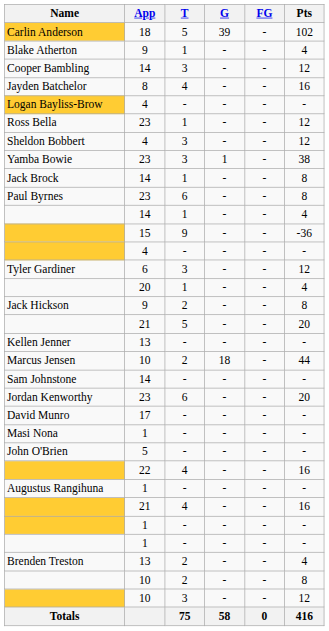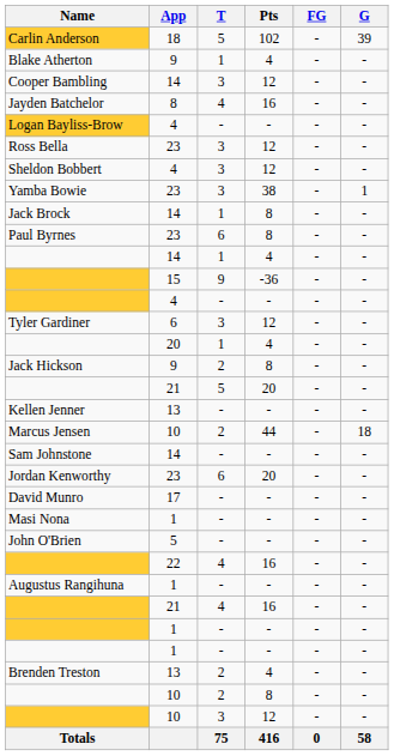 <table class="wikitable sortable" style="text-align: center;">
 <tr>
 <th style="width:10em">Name</th>
 <th style="width:3em"><a href='#'>App</a></th>
 <th style="width:3em"><a href='#'>T</a></th>
+<th style="width:3em">Pts</th>
+<th style="width:3em"><a href='#'>FG</a></th>
 <th style="width:3em"><a href='#'>G</a></th>
-<th style="width:3em"><a href='#'>FG</a></th>
-<th style="width:3em">Pts</th>
 </tr>
 <tr>
 <td style="text-align:left; background:#FC3;">Carlin Anderson</td>
 <td>18</td>
 <td>5</td>
+<td>102</td>
+<td>-</td>
 <td>39</td>
-<td>-</td>
-<td>102</td>
 </tr>
 <tr>
 <td style="text-align:left;">Blake Atherton</td>
 <td>9</td>
 <td>1</td>
+<td>4</td>
 <td>-</td>
 <td>-</td>
-<td>4</td>
 </tr>
 <tr>
 <td style="text-align:left;">Cooper Bambling</td>
 <td>14</td>
 <td>3</td>
+<td>12</td>
 <td>-</td>
 <td>-</td>
-<td>12</td>
 </tr>
 <tr>
 <td style="text-align:left;">Jayden Batchelor</td>
 <td>8</td>
 <td>4</td>
+<td>16</td>
 <td>-</td>
 <td>-</td>
-<td>16</td>
 </tr>
 <tr>
 <td style="text-align:left; background:#FC3;">Logan Bayliss-Brow</td>
 <td>4</td>
 <td>-</td>
 <td>-</td>
 <td>-</td>
 <td>-</td>
 </tr>
 <tr>
 <td style="text-align:left;">Ross Bella</td>
 <td>23</td>
-<td>1</td>
+<td>3</td>
+<td>12</td>
 <td>-</td>
 <td>-</td>
-<td>12</td>
 </tr>
 <tr>
 <td style="text-align:left;">Sheldon Bobbert</td>
 <td>4</td>
 <td>3</td>
+<td>12</td>
 <td>-</td>
 <td>-</td>
-<td>12</td>
 </tr>
 <tr>
 <td style="text-align:left;">Yamba Bowie</td>
 <td>23</td>
 <td>3</td>
+<td>38</td>
+<td>-</td>
 <td>1</td>
-<td>-</td>
-<td>38</td>
 </tr>
 <tr>
 <td style="text-align:left;">Jack Brock</td>
 <td>14</td>
 <td>1</td>
+<td>8</td>
 <td>-</td>
 <td>-</td>
-<td>8</td>
 </tr>
 <tr>
 <td style="text-align:left;">Paul Byrnes</td>
 <td>23</td>
 <td>6</td>
+<td>8</td>
 <td>-</td>
 <td>-</td>
-<td>8</td>
 </tr>
 <tr>
 <td style="text-align:left;"></td>
 <td>14</td>
 <td>1</td>
+<td>4</td>
 <td>-</td>
 <td>-</td>
-<td>4</td>
 </tr>
 <tr>
 <td style="text-align:left; background:#FC3;"></td>
 <td>15</td>
 <td>9</td>
+<td>-36</td>
 <td>-</td>
 <td>-</td>
-<td>-36</td>
 </tr>
 <tr>
 <td style="text-align:left; background:#FC3;"></td>
 <td>4</td>
 <td>-</td>
 <td>-</td>
 <td>-</td>
 <td>-</td>
 </tr>
 <tr>
 <td style="text-align:left;">Tyler Gardiner</td>
 <td>6</td>
 <td>3</td>
+<td>12</td>
 <td>-</td>
 <td>-</td>
-<td>12</td>
 </tr>
 <tr>
 <td style="text-align:left;"></td>
 <td>20</td>
 <td>1</td>
+<td>4</td>
 <td>-</td>
 <td>-</td>
-<td>4</td>
 </tr>
 <tr>
 <td style="text-align:left;">Jack Hickson</td>
 <td>9</td>
 <td>2</td>
+<td>8</td>
 <td>-</td>
 <td>-</td>
-<td>8</td>
 </tr>
 <tr>
 <td style="text-align:left;"></td>
 <td>21</td>
 <td>5</td>
+<td>20</td>
 <td>-</td>
 <td>-</td>
-<td>20</td>
 </tr>
 <tr>
 <td style="text-align:left;">Kellen Jenner</td>
 <td>13</td>
 <td>-</td>
 <td>-</td>
 <td>-</td>
 <td>-</td>
 </tr>
 <tr>
 <td style="text-align:left;">Marcus Jensen</td>
 <td>10</td>
 <td>2</td>
+<td>44</td>
+<td>-</td>
 <td>18</td>
-<td>-</td>
-<td>44</td>
 </tr>
 <tr>
 <td style="text-align:left;">Sam Johnstone</td>
 <td>14</td>
 <td>-</td>
 <td>-</td>
 <td>-</td>
 <td>-</td>
 </tr>
 <tr>
 <td style="text-align:left;">Jordan Kenworthy</td>
 <td>23</td>
 <td>6</td>
+<td>20</td>
 <td>-</td>
 <td>-</td>
-<td>20</td>
 </tr>
 <tr>
 <td style="text-align:left;">David Munro</td>
 <td>17</td>
 <td>-</td>
 <td>-</td>
 <td>-</td>
 <td>-</td>
 </tr>
 <tr>
 <td style="text-align:left;">Masi Nona</td>
 <td>1</td>
 <td>-</td>
 <td>-</td>
 <td>-</td>
 <td>-</td>
 </tr>
 <tr>
 <td style="text-align:left;">John O'Brien</td>
 <td>5</td>
 <td>-</td>
 <td>-</td>
 <td>-</td>
 <td>-</td>
 </tr>
 <tr>
 <td style="text-align:left; background:#FC3;"></td>
 <td>22</td>
 <td>4</td>
+<td>16</td>
 <td>-</td>
 <td>-</td>
-<td>16</td>
 </tr>
 <tr>
 <td style="text-align:left;">Augustus Rangihuna</td>
 <td>1</td>
 <td>-</td>
 <td>-</td>
 <td>-</td>
 <td>-</td>
 </tr>
 <tr>
 <td style="text-align:left; background:#FC3;"></td>
 <td>21</td>
 <td>4</td>
+<td>16</td>
 <td>-</td>
 <td>-</td>
-<td>16</td>
 </tr>
 <tr>
 <td style="text-align:left; background:#FC3;"></td>
 <td>1</td>
 <td>-</td>
 <td>-</td>
 <td>-</td>
 <td>-</td>
 </tr>
 <tr>
 <td style="text-align:left;"></td>
 <td>1</td>
 <td>-</td>
 <td>-</td>
 <td>-</td>
 <td>-</td>
 </tr>
 <tr>
 <td style="text-align:left;">Brenden Treston</td>
 <td>13</td>
 <td>2</td>
+<td>4</td>
 <td>-</td>
 <td>-</td>
-<td>4</td>
 </tr>
 <tr>
 <td style="text-align:left;"></td>
 <td>10</td>
 <td>2</td>
+<td>8</td>
 <td>-</td>
 <td>-</td>
-<td>8</td>
 </tr>
 <tr>
 <td style="text-align:left; background:#FC3;"></td>
 <td>10</td>
 <td>3</td>
+<td>12</td>
 <td>-</td>
 <td>-</td>
-<td>12</td>
 </tr>
 <tr class="sortbottom">
 <th>Totals</th>
 <th></th>
 <th>75</th>
+<th>416</th>
+<th>0</th>
 <th>58</th>
-<th>0</th>
-<th>416</th>
 </tr>
 </table>
